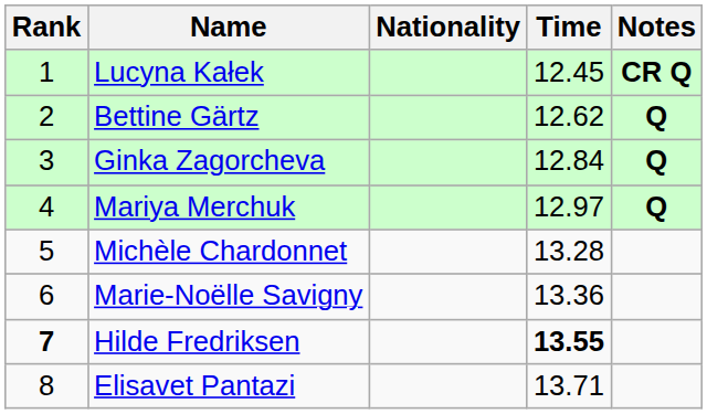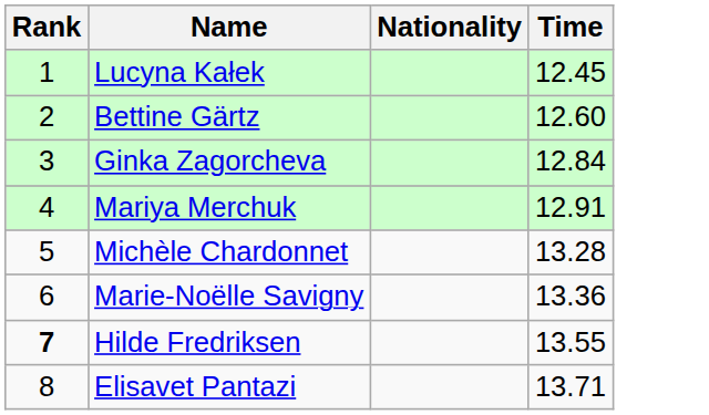 <table class="wikitable sortable" style="text-align:center">
 <tr>
 <th>Rank</th>
 <th>Name</th>
 <th>Nationality</th>
 <th>Time</th>
-<th>Notes</th>
 </tr>
 <tr bgcolor=ccffcc>
 <td>1</td>
 <td align=left><a href='#'>Lucyna Kałek</a></td>
 <td align=left></td>
 <td>12.45</td>
-<td><strong>CR Q</strong></td>
 </tr>
 <tr bgcolor=ccffcc>
 <td>2</td>
 <td align=left><a href='#'>Bettine Gärtz</a></td>
 <td align=left></td>
-<td>12.62</td>
-<td><strong>Q</strong></td>
+<td>12.60</td>
 </tr>
 <tr bgcolor=ccffcc>
 <td>3</td>
 <td align=left><a href='#'>Ginka Zagorcheva</a></td>
 <td align=left></td>
 <td>12.84</td>
-<td><strong>Q</strong></td>
 </tr>
 <tr bgcolor=ccffcc>
 <td>4</td>
 <td align=left><a href='#'>Mariya Merchuk</a></td>
 <td align=left></td>
-<td>12.97</td>
-<td><strong>Q</strong></td>
+<td>12.91</td>
 </tr>
 <tr>
 <td>5</td>
 <td align=left><a href='#'>Michèle Chardonnet</a></td>
 <td align=left></td>
 <td>13.28</td>
-<td></td>
 </tr>
 <tr>
 <td>6</td>
 <td align=left><a href='#'>Marie-Noëlle Savigny</a></td>
 <td align=left></td>
 <td>13.36</td>
-<td></td>
 </tr>
 <tr>
 <td><strong>7</strong></td>
 <td align=left><a href='#'>Hilde Fredriksen</a></td>
 <td align=left></td>
-<td><strong>13.55</strong></td>
-<td></td>
+<td>13.55</td>
 </tr>
 <tr>
 <td>8</td>
 <td align=left><a href='#'>Elisavet Pantazi</a></td>
 <td align=left></td>
 <td>13.71</td>
-<td></td>
 </tr>
 </table>
